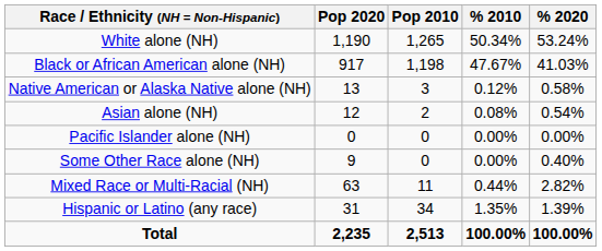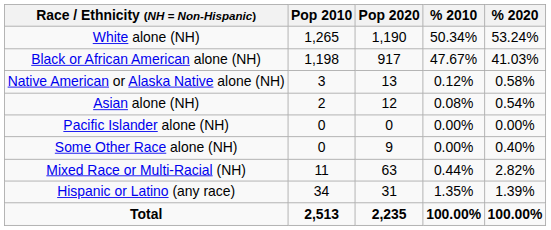 <table class="wikitable" style="text-align:center;">
 <tr>
 <th>Race / Ethnicity <small>(<em>NH = Non-Hispanic</em>)</small></th>
+<th>Pop 2010</th>
 <th>Pop 2020</th>
-<th>Pop 2010</th>
 <th>% 2010</th>
 <th>% 2020</th>
 </tr>
 <tr>
 <td><a href='#'>White</a> alone (NH)</td>
+<td>1,265</td>
 <td>1,190</td>
-<td>1,265</td>
 <td>50.34%</td>
 <td>53.24%</td>
 </tr>
 <tr>
 <td><a href='#'>Black or African American</a> alone (NH)</td>
+<td>1,198</td>
 <td>917</td>
-<td>1,198</td>
 <td>47.67%</td>
 <td>41.03%</td>
 </tr>
 <tr>
 <td><a href='#'>Native American</a> or <a href='#'>Alaska Native</a> alone (NH)</td>
+<td>3</td>
 <td>13</td>
-<td>3</td>
 <td>0.12%</td>
 <td>0.58%</td>
 </tr>
 <tr>
 <td><a href='#'>Asian</a> alone (NH)</td>
+<td>2</td>
 <td>12</td>
-<td>2</td>
 <td>0.08%</td>
 <td>0.54%</td>
 </tr>
 <tr>
 <td><a href='#'>Pacific Islander</a> alone (NH)</td>
 <td>0</td>
 <td>0</td>
 <td>0.00%</td>
 <td>0.00%</td>
 </tr>
 <tr>
 <td><a href='#'>Some Other Race</a> alone (NH)</td>
+<td>0</td>
 <td>9</td>
-<td>0</td>
 <td>0.00%</td>
 <td>0.40%</td>
 </tr>
 <tr>
 <td><a href='#'>Mixed Race or Multi-Racial</a> (NH)</td>
+<td>11</td>
 <td>63</td>
-<td>11</td>
 <td>0.44%</td>
 <td>2.82%</td>
 </tr>
 <tr>
 <td><a href='#'>Hispanic or Latino</a> (any race)</td>
+<td>34</td>
 <td>31</td>
-<td>34</td>
 <td>1.35%</td>
 <td>1.39%</td>
 </tr>
 <tr>
 <td><strong>Total</strong></td>
+<td><strong>2,513</strong></td>
 <td><strong>2,235</strong></td>
-<td><strong>2,513</strong></td>
 <td><strong>100.00%</strong></td>
 <td><strong>100.00%</strong></td>
 </tr>
 </table>
